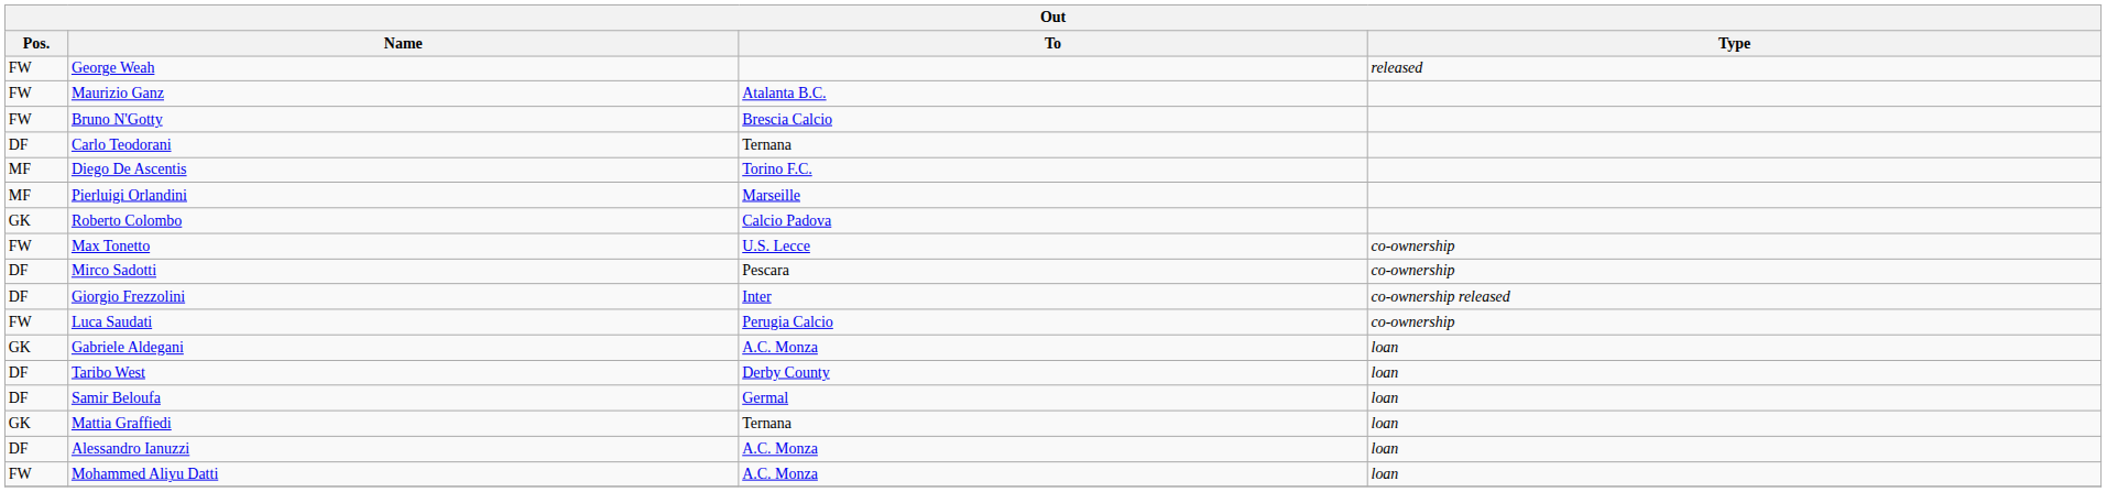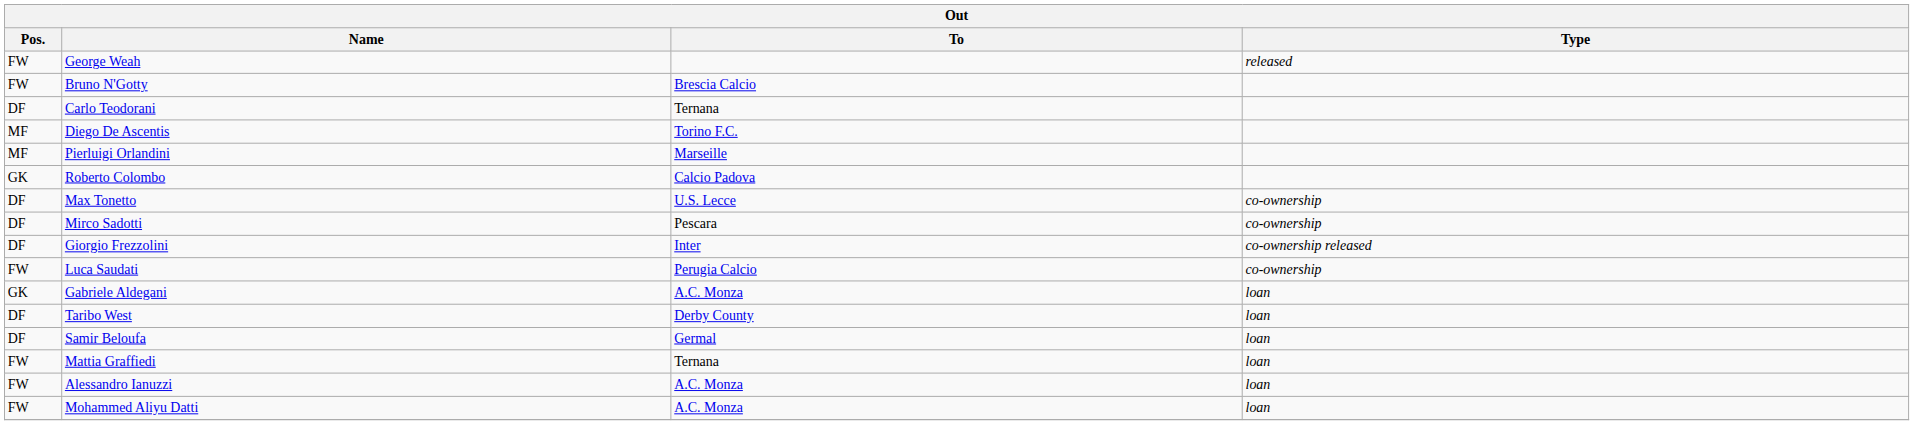 <table class="wikitable" style="font-size:90%;width:99%;">
 <tr>
 <th colspan="4">Out</th>
 </tr>
 <tr>
 <th width=3%>Pos.</th>
 <th width=32%>Name</th>
 <th width=30%>To</th>
 <th width=35%>Type</th>
 </tr>
 <tr>
 <td>FW</td>
 <td><a href='#'>George Weah</a></td>
 <td></td>
 <td><em>released</em></td>
-</tr>
-<tr>
-<td>FW</td>
-<td><a href='#'>Maurizio Ganz</a></td>
-<td><a href='#'>Atalanta B.C.</a></td>
-<td></td>
 </tr>
 <tr>
 <td>FW</td>
 <td><a href='#'>Bruno N'Gotty</a></td>
 <td><a href='#'>Brescia Calcio</a></td>
 <td></td>
 </tr>
 <tr>
 <td>DF</td>
 <td><a href='#'>Carlo Teodorani</a></td>
 <td>Ternana</td>
 <td></td>
 </tr>
 <tr>
 <td>MF</td>
 <td><a href='#'>Diego De Ascentis</a></td>
 <td><a href='#'>Torino F.C.</a></td>
 <td></td>
 </tr>
 <tr>
 <td>MF</td>
 <td><a href='#'>Pierluigi Orlandini</a></td>
 <td><a href='#'>Marseille</a></td>
 <td></td>
 </tr>
 <tr>
 <td>GK</td>
 <td><a href='#'>Roberto Colombo</a></td>
 <td><a href='#'>Calcio Padova</a></td>
 <td></td>
 </tr>
 <tr>
-<td>FW</td>
+<td>DF</td>
 <td><a href='#'>Max Tonetto</a></td>
 <td><a href='#'>U.S. Lecce</a></td>
 <td><em>co-ownership</em></td>
 </tr>
 <tr>
 <td>DF</td>
 <td><a href='#'>Mirco Sadotti</a></td>
 <td>Pescara</td>
 <td><em>co-ownership</em></td>
 </tr>
 <tr>
 <td>DF</td>
 <td><a href='#'>Giorgio Frezzolini</a></td>
 <td><a href='#'>Inter</a></td>
 <td><em>co-ownership released</em></td>
 </tr>
 <tr>
 <td>FW</td>
 <td><a href='#'>Luca Saudati</a></td>
 <td><a href='#'>Perugia Calcio</a></td>
 <td><em>co-ownership</em></td>
 </tr>
 <tr>
 <td>GK</td>
 <td><a href='#'>Gabriele Aldegani</a></td>
 <td><a href='#'>A.C. Monza</a></td>
 <td><em>loan</em></td>
 </tr>
 <tr>
 <td>DF</td>
 <td><a href='#'>Taribo West</a></td>
 <td><a href='#'>Derby County</a></td>
 <td><em>loan</em></td>
 </tr>
 <tr>
 <td>DF</td>
 <td><a href='#'>Samir Beloufa</a></td>
 <td><a href='#'>Germal</a></td>
 <td><em>loan</em></td>
 </tr>
 <tr>
-<td>GK</td>
+<td>FW</td>
 <td><a href='#'>Mattia Graffiedi</a></td>
 <td>Ternana</td>
 <td><em>loan</em></td>
 </tr>
 <tr>
-<td>DF</td>
+<td>FW</td>
 <td><a href='#'>Alessandro Ianuzzi</a></td>
 <td><a href='#'>A.C. Monza</a></td>
 <td><em>loan</em></td>
 </tr>
 <tr>
 <td>FW</td>
 <td><a href='#'>Mohammed Aliyu Datti</a></td>
 <td><a href='#'>A.C. Monza</a></td>
 <td><em>loan</em></td>
 </tr>
 <tr>
 </tr>
 </table>
